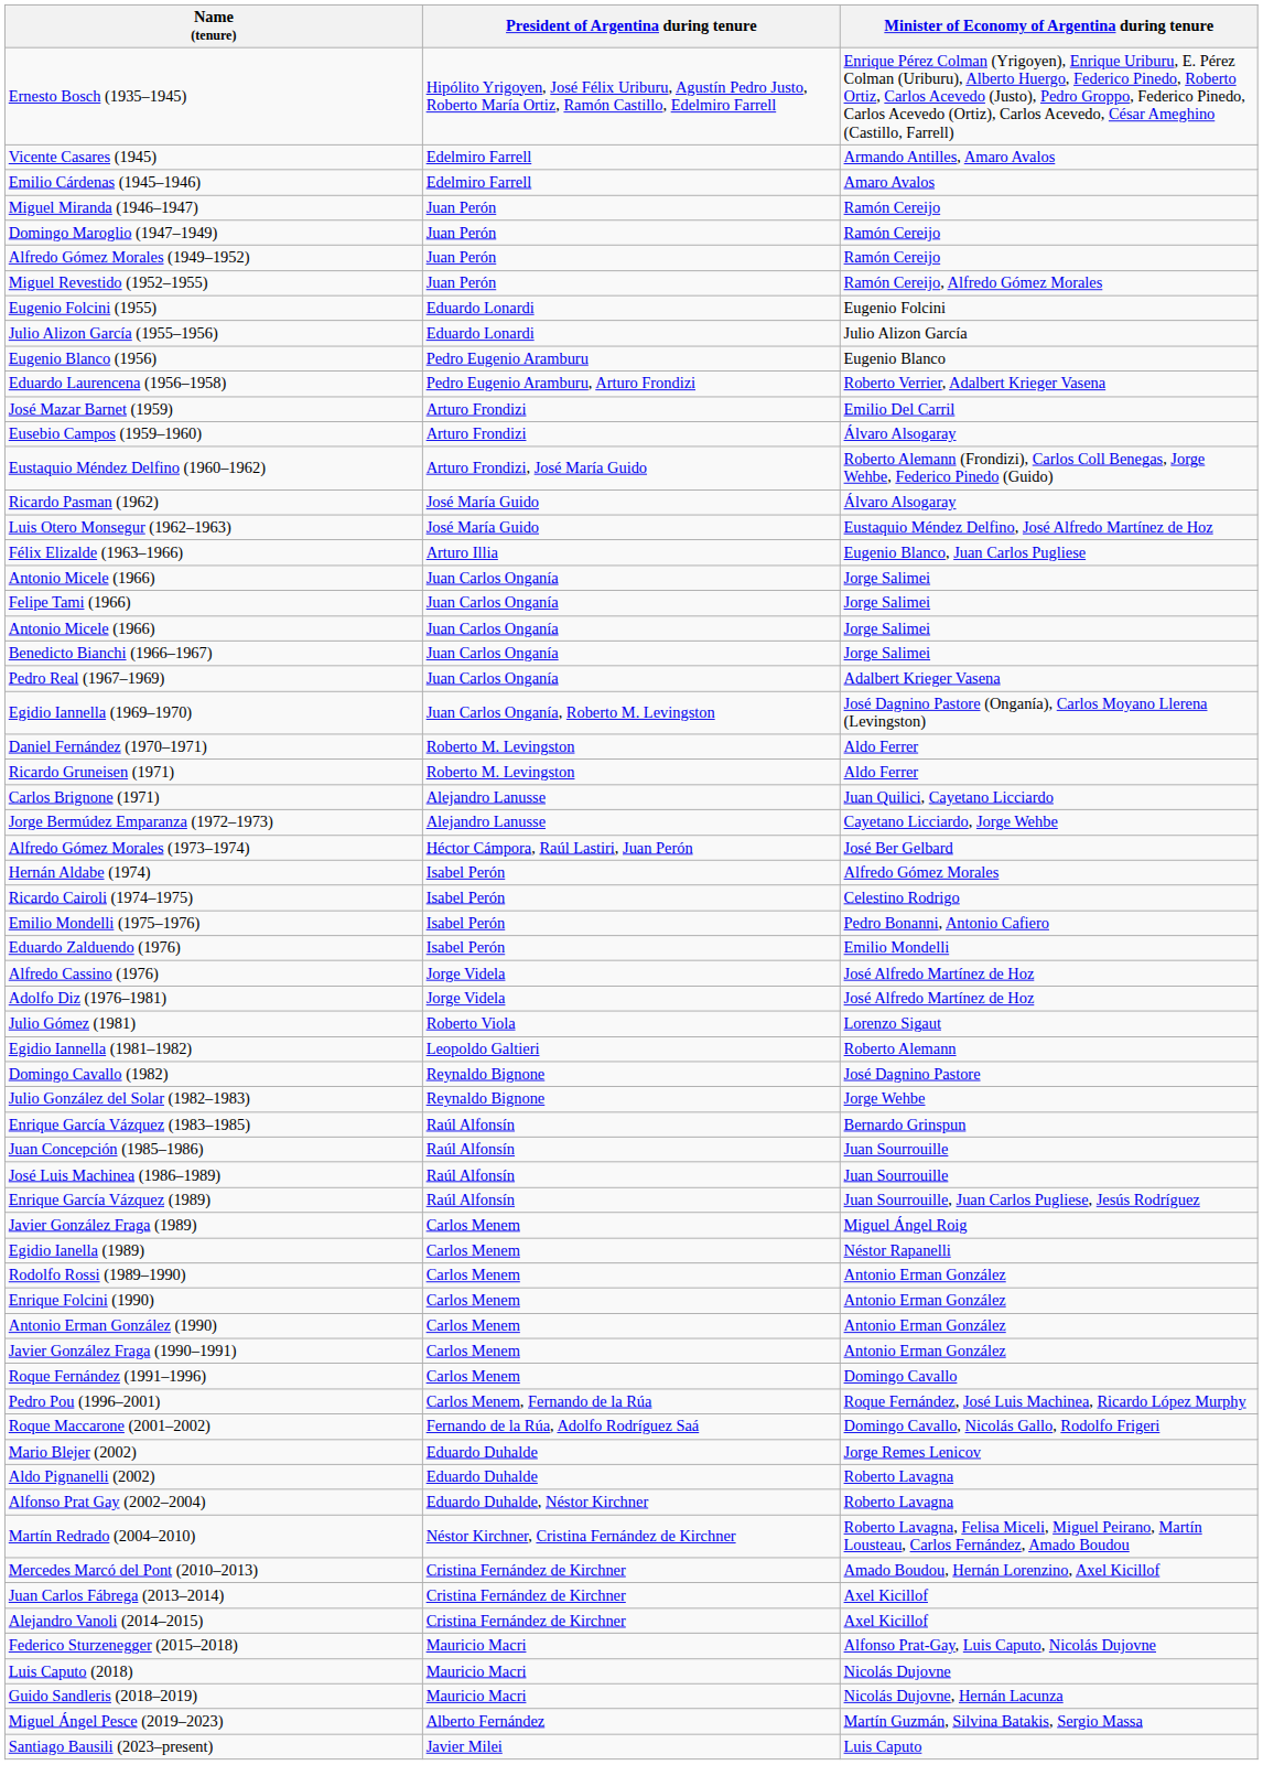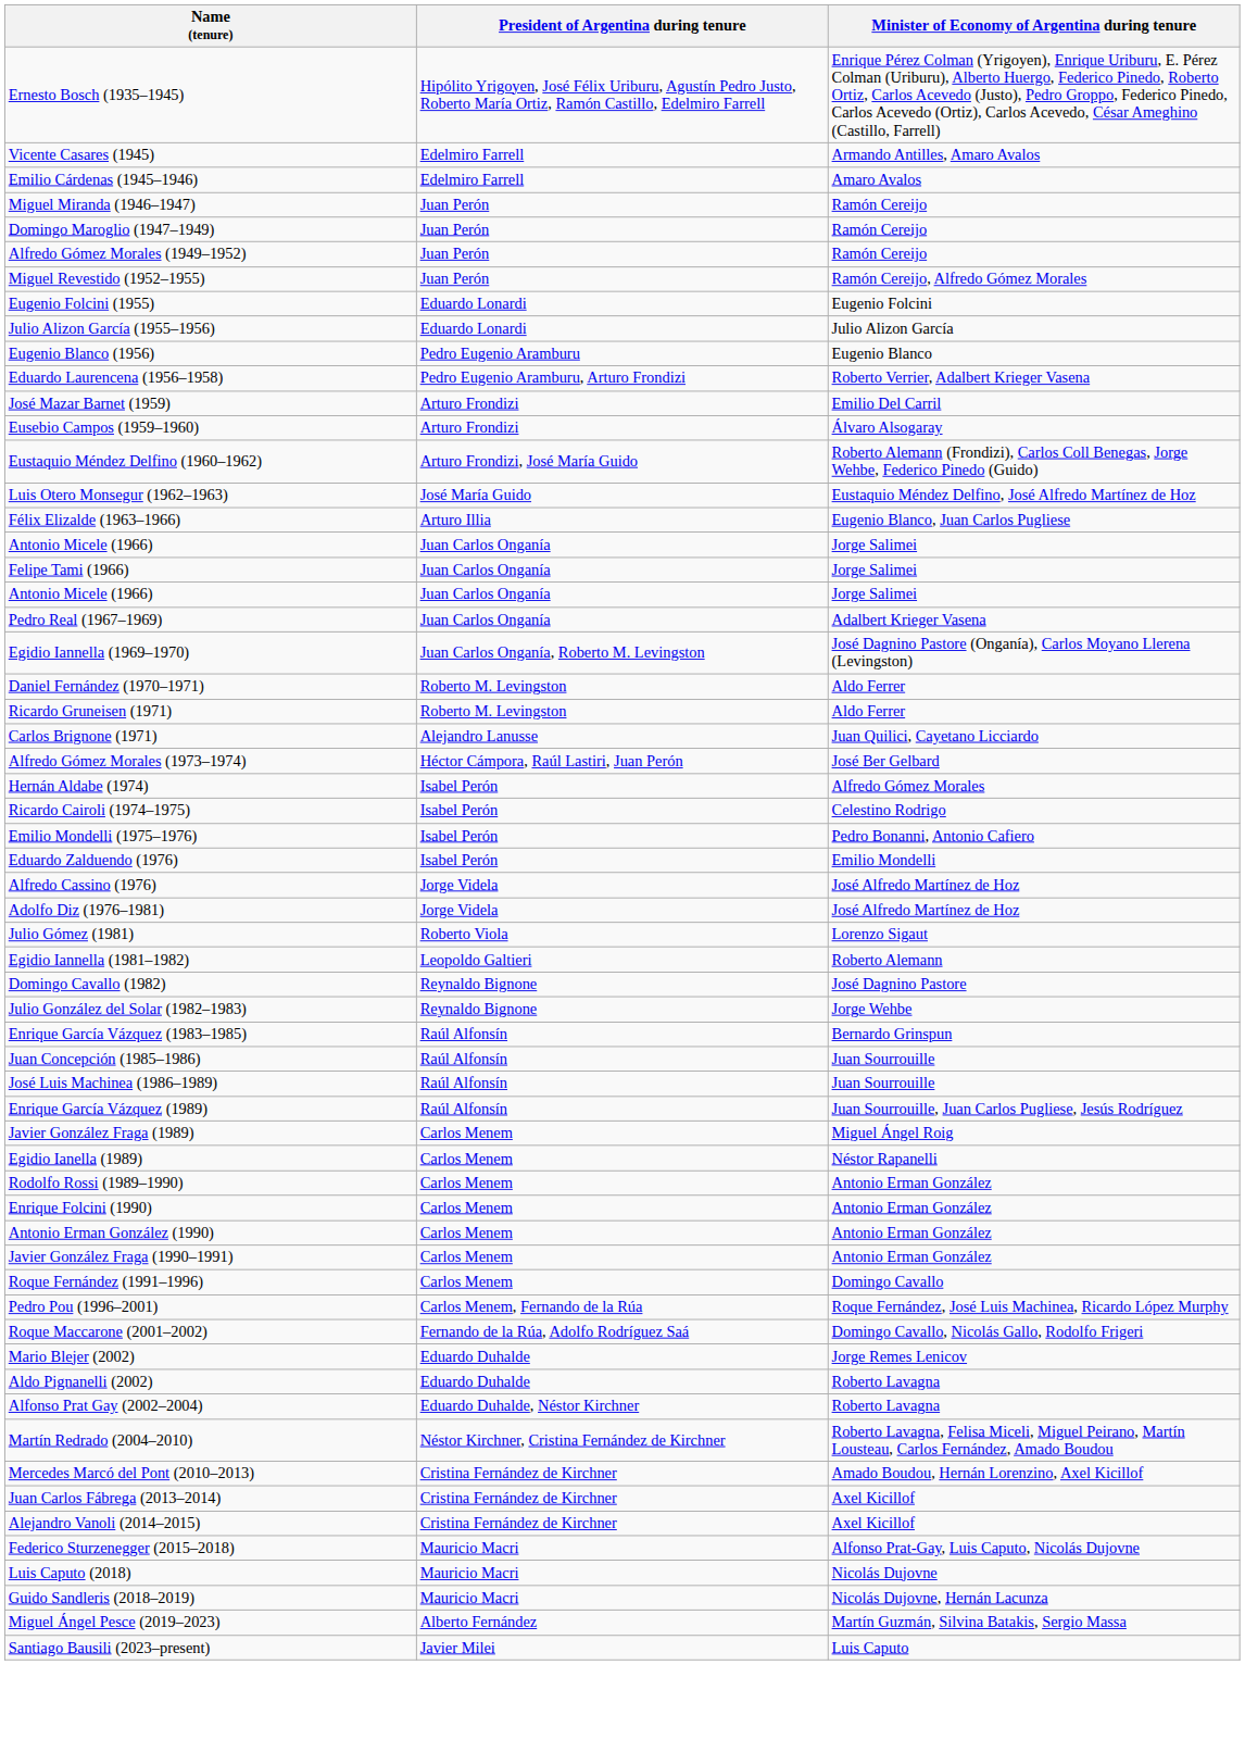 <table class="wikitable" width=100%>
 <tr>
 <th width=20%>Name<br><small>(tenure)</small></th>
 <th width=20%><a href='#'>President of Argentina</a> during tenure</th>
 <th width=20%><a href='#'>Minister of Economy of Argentina</a> during tenure</th>
 </tr>
 <tr>
 <td><a href='#'>Ernesto Bosch</a> (1935–1945)</td>
 <td><a href='#'>Hipólito Yrigoyen</a>, <a href='#'>José Félix Uriburu</a>, <a href='#'>Agustín Pedro Justo</a>, <a href='#'>Roberto María Ortiz</a>, <a href='#'>Ramón Castillo</a>, <a href='#'>Edelmiro Farrell</a></td>
 <td><a href='#'>Enrique Pérez Colman</a> (Yrigoyen), <a href='#'>Enrique Uriburu</a>, E. Pérez Colman (Uriburu), <a href='#'>Alberto Huergo</a>, <a href='#'>Federico Pinedo</a>, <a href='#'>Roberto Ortiz</a>, <a href='#'>Carlos Acevedo</a> (Justo), <a href='#'>Pedro Groppo</a>, Federico Pinedo, Carlos Acevedo (Ortiz), Carlos Acevedo, <a href='#'>César Ameghino</a> (Castillo, Farrell)</td>
 </tr>
 <tr>
 <td><a href='#'>Vicente Casares</a> (1945)</td>
 <td><a href='#'>Edelmiro Farrell</a></td>
 <td><a href='#'>Armando Antilles</a>, <a href='#'>Amaro Avalos</a></td>
 </tr>
 <tr>
 <td><a href='#'>Emilio Cárdenas</a> (1945–1946)</td>
 <td><a href='#'>Edelmiro Farrell</a></td>
 <td><a href='#'>Amaro Avalos</a></td>
 </tr>
 <tr>
 <td><a href='#'>Miguel Miranda</a> (1946–1947)</td>
 <td><a href='#'>Juan Perón</a></td>
 <td><a href='#'>Ramón Cereijo</a></td>
 </tr>
 <tr>
 <td><a href='#'>Domingo Maroglio</a> (1947–1949)</td>
 <td><a href='#'>Juan Perón</a></td>
 <td><a href='#'>Ramón Cereijo</a></td>
 </tr>
 <tr>
 <td><a href='#'>Alfredo Gómez Morales</a> (1949–1952)</td>
 <td><a href='#'>Juan Perón</a></td>
 <td><a href='#'>Ramón Cereijo</a></td>
 </tr>
 <tr>
 <td><a href='#'>Miguel Revestido</a> (1952–1955)</td>
 <td><a href='#'>Juan Perón</a></td>
 <td><a href='#'>Ramón Cereijo</a>, <a href='#'>Alfredo Gómez Morales</a></td>
 </tr>
 <tr>
 <td><a href='#'>Eugenio Folcini</a> (1955)</td>
 <td><a href='#'>Eduardo Lonardi</a></td>
 <td>Eugenio Folcini</td>
 </tr>
 <tr>
 <td><a href='#'>Julio Alizon García</a> (1955–1956)</td>
 <td><a href='#'>Eduardo Lonardi</a></td>
 <td>Julio Alizon García</td>
 </tr>
 <tr>
 <td><a href='#'>Eugenio Blanco</a> (1956)</td>
 <td><a href='#'>Pedro Eugenio Aramburu</a></td>
 <td>Eugenio Blanco</td>
 </tr>
 <tr>
 <td><a href='#'>Eduardo Laurencena</a> (1956–1958)</td>
 <td><a href='#'>Pedro Eugenio Aramburu</a>, <a href='#'>Arturo Frondizi</a></td>
 <td><a href='#'>Roberto Verrier</a>, <a href='#'>Adalbert Krieger Vasena</a></td>
 </tr>
 <tr>
 <td><a href='#'>José Mazar Barnet</a> (1959)</td>
 <td><a href='#'>Arturo Frondizi</a></td>
 <td><a href='#'>Emilio Del Carril</a></td>
 </tr>
 <tr>
 <td><a href='#'>Eusebio Campos</a> (1959–1960)</td>
 <td><a href='#'>Arturo Frondizi</a></td>
 <td><a href='#'>Álvaro Alsogaray</a></td>
 </tr>
 <tr>
 <td><a href='#'>Eustaquio Méndez Delfino</a> (1960–1962)</td>
 <td><a href='#'>Arturo Frondizi</a>, <a href='#'>José María Guido</a></td>
 <td><a href='#'>Roberto Alemann</a> (Frondizi), <a href='#'>Carlos Coll Benegas</a>, <a href='#'>Jorge Wehbe</a>, <a href='#'>Federico Pinedo</a> (Guido)</td>
 </tr>
 <tr>
-<td><a href='#'>Ricardo Pasman</a> (1962)</td>
-<td><a href='#'>José María Guido</a></td>
-<td><a href='#'>Álvaro Alsogaray</a></td>
-</tr>
-<tr>
 <td><a href='#'>Luis Otero Monsegur</a> (1962–1963)</td>
 <td><a href='#'>José María Guido</a></td>
 <td><a href='#'>Eustaquio Méndez Delfino</a>, <a href='#'>José Alfredo Martínez de Hoz</a></td>
 </tr>
 <tr>
 <td><a href='#'>Félix Elizalde</a> (1963–1966)</td>
 <td><a href='#'>Arturo Illia</a></td>
 <td><a href='#'>Eugenio Blanco</a>, <a href='#'>Juan Carlos Pugliese</a></td>
 </tr>
 <tr>
 <td><a href='#'>Antonio Micele</a> (1966)</td>
 <td><a href='#'>Juan Carlos Onganía</a></td>
 <td><a href='#'>Jorge Salimei</a></td>
 </tr>
 <tr>
 <td><a href='#'>Felipe Tami</a> (1966)</td>
 <td><a href='#'>Juan Carlos Onganía</a></td>
 <td><a href='#'>Jorge Salimei</a></td>
 </tr>
 <tr>
 <td><a href='#'>Antonio Micele</a> (1966)</td>
-<td><a href='#'>Juan Carlos Onganía</a></td>
-<td><a href='#'>Jorge Salimei</a></td>
-</tr>
-<tr>
-<td><a href='#'>Benedicto Bianchi</a> (1966–1967)</td>
 <td><a href='#'>Juan Carlos Onganía</a></td>
 <td><a href='#'>Jorge Salimei</a></td>
 </tr>
 <tr>
 <td><a href='#'>Pedro Real</a> (1967–1969)</td>
 <td><a href='#'>Juan Carlos Onganía</a></td>
 <td><a href='#'>Adalbert Krieger Vasena</a></td>
 </tr>
 <tr>
 <td><a href='#'>Egidio Iannella</a> (1969–1970)</td>
 <td><a href='#'>Juan Carlos Onganía</a>, <a href='#'>Roberto M. Levingston</a></td>
 <td><a href='#'>José Dagnino Pastore</a> (Onganía), <a href='#'>Carlos Moyano Llerena</a> (Levingston)</td>
 </tr>
 <tr>
 <td><a href='#'>Daniel Fernández</a> (1970–1971)</td>
 <td><a href='#'>Roberto M. Levingston</a></td>
 <td><a href='#'>Aldo Ferrer</a></td>
 </tr>
 <tr>
 <td><a href='#'>Ricardo Gruneisen</a> (1971)</td>
 <td><a href='#'>Roberto M. Levingston</a></td>
 <td><a href='#'>Aldo Ferrer</a></td>
 </tr>
 <tr>
 <td><a href='#'>Carlos Brignone</a> (1971)</td>
 <td><a href='#'>Alejandro Lanusse</a></td>
 <td><a href='#'>Juan Quilici</a>, <a href='#'>Cayetano Licciardo</a></td>
-</tr>
-<tr>
-<td><a href='#'>Jorge Bermúdez Emparanza</a> (1972–1973)</td>
-<td><a href='#'>Alejandro Lanusse</a></td>
-<td><a href='#'>Cayetano Licciardo</a>, <a href='#'>Jorge Wehbe</a></td>
 </tr>
 <tr>
 <td><a href='#'>Alfredo Gómez Morales</a> (1973–1974)</td>
 <td><a href='#'>Héctor Cámpora</a>, <a href='#'>Raúl Lastiri</a>, <a href='#'>Juan Perón</a></td>
 <td><a href='#'>José Ber Gelbard</a></td>
 </tr>
 <tr>
 <td><a href='#'>Hernán Aldabe</a> (1974)</td>
 <td><a href='#'>Isabel Perón</a></td>
 <td><a href='#'>Alfredo Gómez Morales</a></td>
 </tr>
 <tr>
 <td><a href='#'>Ricardo Cairoli</a> (1974–1975)</td>
 <td><a href='#'>Isabel Perón</a></td>
 <td><a href='#'>Celestino Rodrigo</a></td>
 </tr>
 <tr>
 <td><a href='#'>Emilio Mondelli</a> (1975–1976)</td>
 <td><a href='#'>Isabel Perón</a></td>
 <td><a href='#'>Pedro Bonanni</a>, <a href='#'>Antonio Cafiero</a></td>
 </tr>
 <tr>
 <td><a href='#'>Eduardo Zalduendo</a> (1976)</td>
 <td><a href='#'>Isabel Perón</a></td>
 <td><a href='#'>Emilio Mondelli</a></td>
 </tr>
 <tr>
 <td><a href='#'>Alfredo Cassino</a> (1976)</td>
 <td><a href='#'>Jorge Videla</a></td>
 <td><a href='#'>José Alfredo Martínez de Hoz</a></td>
 </tr>
 <tr>
 <td><a href='#'>Adolfo Diz</a> (1976–1981)</td>
 <td><a href='#'>Jorge Videla</a></td>
 <td><a href='#'>José Alfredo Martínez de Hoz</a></td>
 </tr>
 <tr>
 <td><a href='#'>Julio Gómez</a> (1981)</td>
 <td><a href='#'>Roberto Viola</a></td>
 <td><a href='#'>Lorenzo Sigaut</a></td>
 </tr>
 <tr>
 <td><a href='#'>Egidio Iannella</a> (1981–1982)</td>
 <td><a href='#'>Leopoldo Galtieri</a></td>
 <td><a href='#'>Roberto Alemann</a></td>
 </tr>
 <tr>
 <td><a href='#'>Domingo Cavallo</a> (1982)</td>
 <td><a href='#'>Reynaldo Bignone</a></td>
 <td><a href='#'>José Dagnino Pastore</a></td>
 </tr>
 <tr>
 <td><a href='#'>Julio González del Solar</a> (1982–1983)</td>
 <td><a href='#'>Reynaldo Bignone</a></td>
 <td><a href='#'>Jorge Wehbe</a></td>
 </tr>
 <tr>
 <td><a href='#'>Enrique García Vázquez</a> (1983–1985)</td>
 <td><a href='#'>Raúl Alfonsín</a></td>
 <td><a href='#'>Bernardo Grinspun</a></td>
 </tr>
 <tr>
 <td><a href='#'>Juan Concepción</a> (1985–1986)</td>
 <td><a href='#'>Raúl Alfonsín</a></td>
 <td><a href='#'>Juan Sourrouille</a></td>
 </tr>
 <tr>
 <td><a href='#'>José Luis Machinea</a> (1986–1989)</td>
 <td><a href='#'>Raúl Alfonsín</a></td>
 <td><a href='#'>Juan Sourrouille</a></td>
 </tr>
 <tr>
 <td><a href='#'>Enrique García Vázquez</a> (1989)</td>
 <td><a href='#'>Raúl Alfonsín</a></td>
 <td><a href='#'>Juan Sourrouille</a>, <a href='#'>Juan Carlos Pugliese</a>, <a href='#'>Jesús Rodríguez</a></td>
 </tr>
 <tr>
 <td><a href='#'>Javier González Fraga</a> (1989)</td>
 <td><a href='#'>Carlos Menem</a></td>
 <td><a href='#'>Miguel Ángel Roig</a></td>
 </tr>
 <tr>
 <td><a href='#'>Egidio Ianella</a> (1989)</td>
 <td><a href='#'>Carlos Menem</a></td>
 <td><a href='#'>Néstor Rapanelli</a></td>
 </tr>
 <tr>
 <td><a href='#'>Rodolfo Rossi</a> (1989–1990)</td>
 <td><a href='#'>Carlos Menem</a></td>
 <td><a href='#'>Antonio Erman González</a></td>
 </tr>
 <tr>
 <td><a href='#'>Enrique Folcini</a> (1990)</td>
 <td><a href='#'>Carlos Menem</a></td>
 <td><a href='#'>Antonio Erman González</a></td>
 </tr>
 <tr>
 <td><a href='#'>Antonio Erman González</a> (1990)</td>
 <td><a href='#'>Carlos Menem</a></td>
 <td><a href='#'>Antonio Erman González</a></td>
 </tr>
 <tr>
 <td><a href='#'>Javier González Fraga</a> (1990–1991)</td>
 <td><a href='#'>Carlos Menem</a></td>
 <td><a href='#'>Antonio Erman González</a></td>
 </tr>
 <tr>
 <td><a href='#'>Roque Fernández</a> (1991–1996)</td>
 <td><a href='#'>Carlos Menem</a></td>
 <td><a href='#'>Domingo Cavallo</a></td>
 </tr>
 <tr>
 <td><a href='#'>Pedro Pou</a> (1996–2001)</td>
 <td><a href='#'>Carlos Menem</a>, <a href='#'>Fernando de la Rúa</a></td>
 <td><a href='#'>Roque Fernández</a>, <a href='#'>José Luis Machinea</a>, <a href='#'>Ricardo López Murphy</a></td>
 </tr>
 <tr>
 <td><a href='#'>Roque Maccarone</a> (2001–2002)</td>
 <td><a href='#'>Fernando de la Rúa</a>, <a href='#'>Adolfo Rodríguez Saá</a></td>
 <td><a href='#'>Domingo Cavallo</a>, <a href='#'>Nicolás Gallo</a>, <a href='#'>Rodolfo Frigeri</a></td>
 </tr>
 <tr>
 <td><a href='#'>Mario Blejer</a> (2002)</td>
 <td><a href='#'>Eduardo Duhalde</a></td>
 <td><a href='#'>Jorge Remes Lenicov</a></td>
 </tr>
 <tr>
 <td><a href='#'>Aldo Pignanelli</a> (2002)</td>
 <td><a href='#'>Eduardo Duhalde</a></td>
 <td><a href='#'>Roberto Lavagna</a></td>
 </tr>
 <tr>
 <td><a href='#'>Alfonso Prat Gay</a> (2002–2004)</td>
 <td><a href='#'>Eduardo Duhalde</a>, <a href='#'>Néstor Kirchner</a></td>
 <td><a href='#'>Roberto Lavagna</a></td>
 </tr>
 <tr>
 <td><a href='#'>Martín Redrado</a> (2004–2010)</td>
 <td><a href='#'>Néstor Kirchner</a>, <a href='#'>Cristina Fernández de Kirchner</a></td>
 <td><a href='#'>Roberto Lavagna</a>, <a href='#'>Felisa Miceli</a>, <a href='#'>Miguel Peirano</a>, <a href='#'>Martín Lousteau</a>, <a href='#'>Carlos Fernández</a>, <a href='#'>Amado Boudou</a></td>
 </tr>
 <tr>
 <td><a href='#'>Mercedes Marcó del Pont</a> (2010–2013)</td>
 <td><a href='#'>Cristina Fernández de Kirchner</a></td>
 <td><a href='#'>Amado Boudou</a>, <a href='#'>Hernán Lorenzino</a>, <a href='#'>Axel Kicillof</a></td>
 </tr>
 <tr>
 <td><a href='#'>Juan Carlos Fábrega</a> (2013–2014)</td>
 <td><a href='#'>Cristina Fernández de Kirchner</a></td>
 <td><a href='#'>Axel Kicillof</a></td>
 </tr>
 <tr>
 <td><a href='#'>Alejandro Vanoli</a> (2014–2015)</td>
 <td><a href='#'>Cristina Fernández de Kirchner</a></td>
 <td><a href='#'>Axel Kicillof</a></td>
 </tr>
 <tr>
 <td><a href='#'>Federico Sturzenegger</a> (2015–2018)</td>
 <td><a href='#'>Mauricio Macri</a></td>
 <td><a href='#'>Alfonso Prat-Gay</a>, <a href='#'>Luis Caputo</a>, <a href='#'>Nicolás Dujovne</a></td>
 </tr>
 <tr>
 <td><a href='#'>Luis Caputo</a> (2018)</td>
 <td><a href='#'>Mauricio Macri</a></td>
 <td><a href='#'>Nicolás Dujovne</a></td>
 </tr>
 <tr>
 <td><a href='#'>Guido Sandleris</a> (2018–2019)</td>
 <td><a href='#'>Mauricio Macri</a></td>
 <td><a href='#'>Nicolás Dujovne</a>, <a href='#'>Hernán Lacunza</a></td>
 </tr>
 <tr>
 <td><a href='#'>Miguel Ángel Pesce</a> (2019–2023)</td>
 <td><a href='#'>Alberto Fernández</a></td>
 <td><a href='#'>Martín Guzmán</a>, <a href='#'>Silvina Batakis</a>, <a href='#'>Sergio Massa</a></td>
 </tr>
 <tr>
 <td><a href='#'>Santiago Bausili</a> (2023–present)</td>
 <td><a href='#'>Javier Milei</a></td>
 <td><a href='#'>Luis Caputo</a></td>
 </tr>
 </table>
